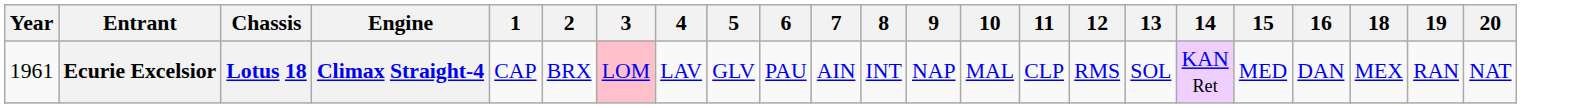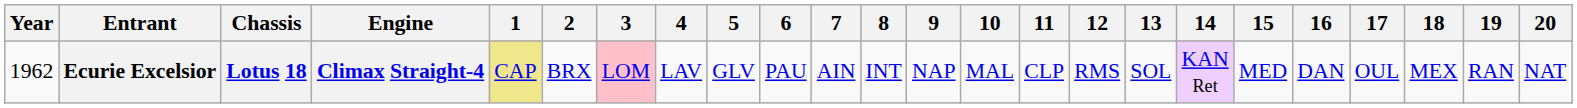 <table class="wikitable" style="text-align:center; font-size:90%">
 <tr>
 <th>Year</th>
 <th>Entrant</th>
 <th>Chassis</th>
 <th>Engine</th>
 <th>1</th>
 <th>2</th>
 <th>3</th>
 <th>4</th>
 <th>5</th>
 <th>6</th>
 <th>7</th>
 <th>8</th>
 <th>9</th>
 <th>10</th>
 <th>11</th>
 <th>12</th>
 <th>13</th>
 <th>14</th>
 <th>15</th>
 <th>16</th>
+<th>17</th>
 <th>18</th>
 <th>19</th>
 <th>20</th>
 </tr>
 <tr>
-<td>1961</td>
+<td>1962</td>
 <th>Ecurie Excelsior</th>
 <th><a href='#'>Lotus</a> <a href='#'>18</a></th>
 <th><a href='#'>Climax</a> <a href='#'>Straight-4</a></th>
-<td><a href='#'>CAP</a></td>
+<td style="background: khaki;"><a href='#'>CAP</a></td>
 <td><a href='#'>BRX</a></td>
 <td style="background: pink;"><a href='#'>LOM</a></td>
 <td><a href='#'>LAV</a></td>
 <td><a href='#'>GLV</a></td>
 <td><a href='#'>PAU</a></td>
 <td><a href='#'>AIN</a></td>
 <td><a href='#'>INT</a></td>
 <td><a href='#'>NAP</a></td>
 <td><a href='#'>MAL</a></td>
 <td><a href='#'>CLP</a></td>
 <td><a href='#'>RMS</a></td>
 <td><a href='#'>SOL</a></td>
 <td style="background:#EFCFFF;"><a href='#'>KAN</a><br><small>Ret</small></td>
 <td><a href='#'>MED</a></td>
 <td><a href='#'>DAN</a></td>
+<td><a href='#'>OUL</a></td>
 <td><a href='#'>MEX</a></td>
 <td><a href='#'>RAN</a></td>
 <td><a href='#'>NAT</a></td>
 </tr>
 </table>
